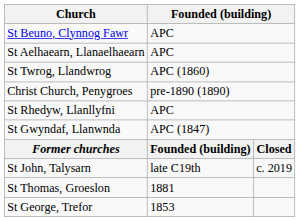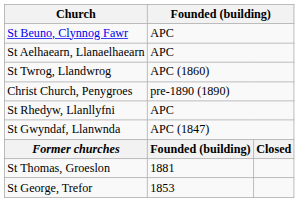 <table class="wikitable">
 <tr>
 <th>Church</th>
 <th colspan="2">Founded (building)</th>
 </tr>
 <tr>
 <td><a href='#'>St Beuno, Clynnog Fawr</a></td>
 <td colspan="2">APC</td>
 </tr>
 <tr>
 <td>St Aelhaearn, Llanaelhaearn</td>
 <td colspan="2">APC</td>
 </tr>
 <tr>
 <td>St Twrog, Llandwrog</td>
 <td colspan="2">APC (1860)</td>
 </tr>
 <tr>
 <td>Christ Church, Penygroes</td>
 <td colspan="2">pre-1890 (1890)</td>
 </tr>
 <tr>
 <td>St Rhedyw, Llanllyfni</td>
 <td colspan="2">APC</td>
 </tr>
 <tr>
 <td>St Gwyndaf, Llanwnda</td>
 <td colspan="2">APC (1847)</td>
 </tr>
 <tr>
 <th><em>Former churches</em></th>
 <th>Founded (building)</th>
 <th>Closed</th>
 </tr>
 <tr>
-<td>St John, Talysarn</td>
-<td>late C19th</td>
-<td>c. 2019</td>
-</tr>
-<tr>
 <td>St Thomas, Groeslon</td>
 <td>1881</td>
 <td></td>
 </tr>
 <tr>
 <td>St George, Trefor</td>
 <td>1853</td>
 <td></td>
 </tr>
 </table>
